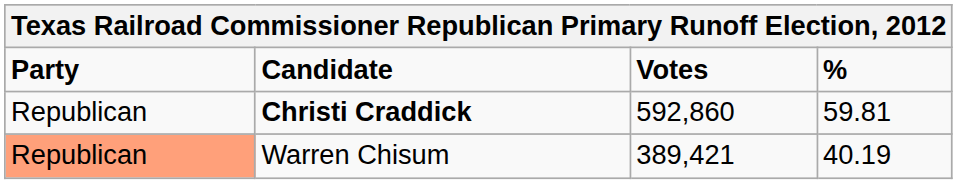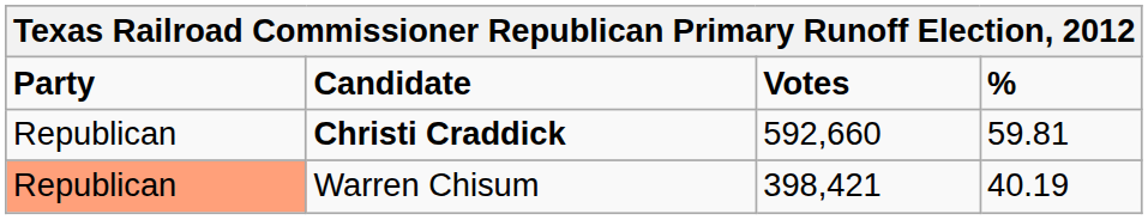 <table class="wikitable">
 <tr>
 <th colspan="4">Texas Railroad Commissioner Republican Primary Runoff Election, 2012</th>
 </tr>
 <tr>
 <td><strong>Party</strong></td>
 <td><strong>Candidate</strong></td>
 <td><strong>Votes</strong></td>
 <td><strong>%</strong></td>
 </tr>
 <tr>
 <td>Republican</td>
 <td><strong>Christi Craddick</strong></td>
-<td>592,860</td>
+<td>592,660</td>
 <td>59.81</td>
 </tr>
 <tr>
 <td style="background: lightsalmon;">Republican</td>
 <td>Warren Chisum</td>
-<td>389,421</td>
+<td>398,421</td>
 <td>40.19</td>
 </tr>
 </table>
